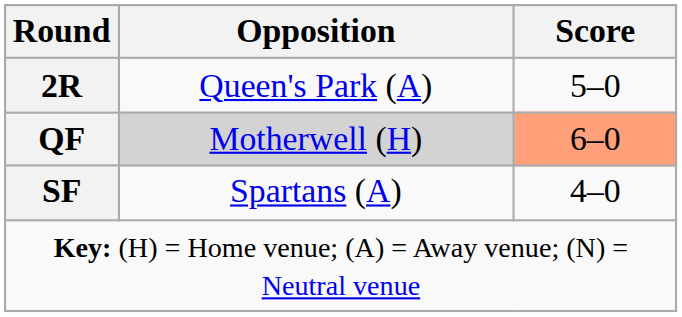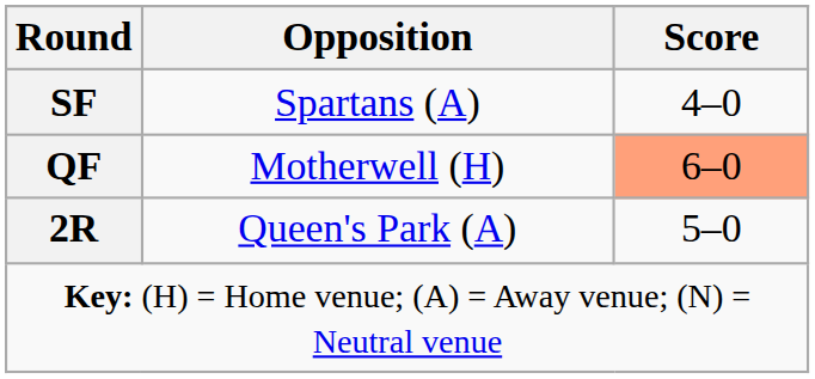 <table class="wikitable plainrowheaders" style="text-align:center;margin:0">
 <tr>
 </tr>
 <tr>
 <th scope="col" style="width:25px">Round</th>
 <th scope="col" style="width:180px">Opposition</th>
 <th scope="col" style="width:70px">Score</th>
 </tr>
 <tr>
+<th scope=row style="text-align:center">SF</th>
+<td><a href='#'>Spartans</a> (<a href='#'>A</a>)</td>
+<td>4–0</td>
+</tr>
+<tr>
+<th scope=row style="text-align:center">QF</th>
+<td><a href='#'>Motherwell</a> (<a href='#'>H</a>)</td>
+<td style="background: lightsalmon;">6–0</td>
+</tr>
+<tr>
 <th scope=row style="text-align:center">2R</th>
 <td><a href='#'>Queen's Park</a> (<a href='#'>A</a>)</td>
 <td>5–0</td>
 </tr>
 <tr>
-<th scope=row style="text-align:center">QF</th>
-<td style="background: lightgrey;"><a href='#'>Motherwell</a> (<a href='#'>H</a>)</td>
-<td style="background: lightsalmon;">6–0</td>
-</tr>
-<tr>
-<th scope=row style="text-align:center">SF</th>
-<td><a href='#'>Spartans</a> (<a href='#'>A</a>)</td>
-<td>4–0</td>
-</tr>
-<tr>
 <td colspan="3"><small><strong>Key:</strong> (H) = Home venue; (A) = Away venue; (N) = <a href='#'>Neutral venue</a></small></td>
 </tr>
 </table>
